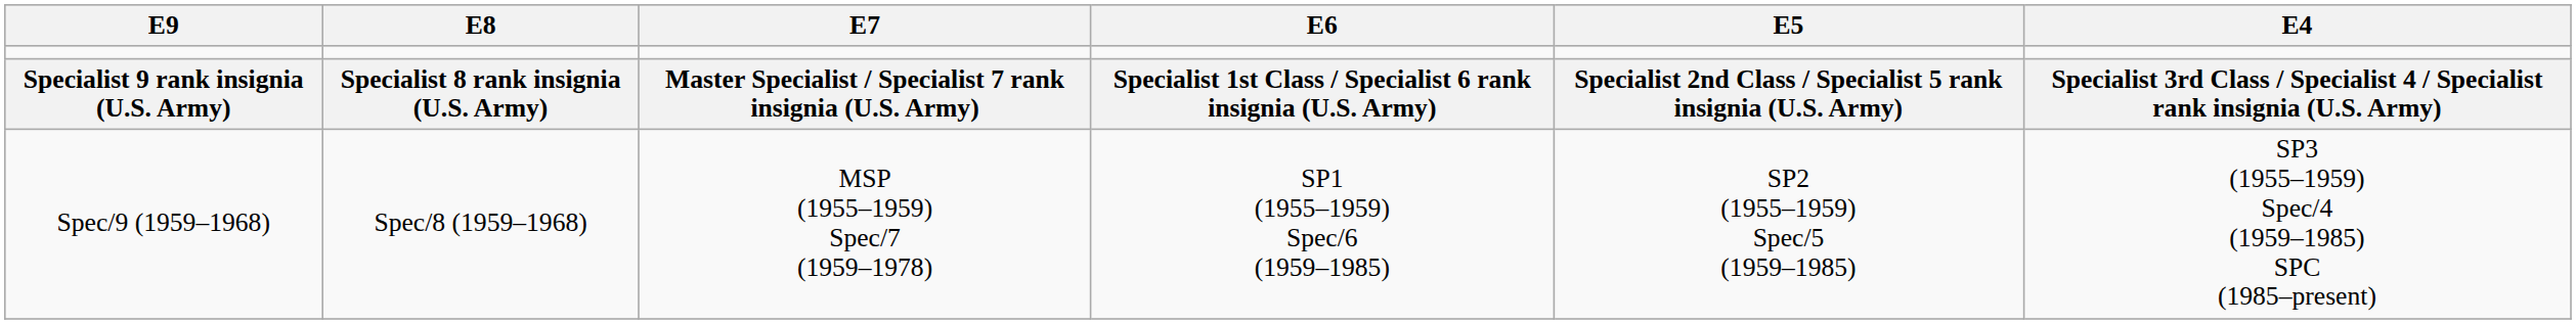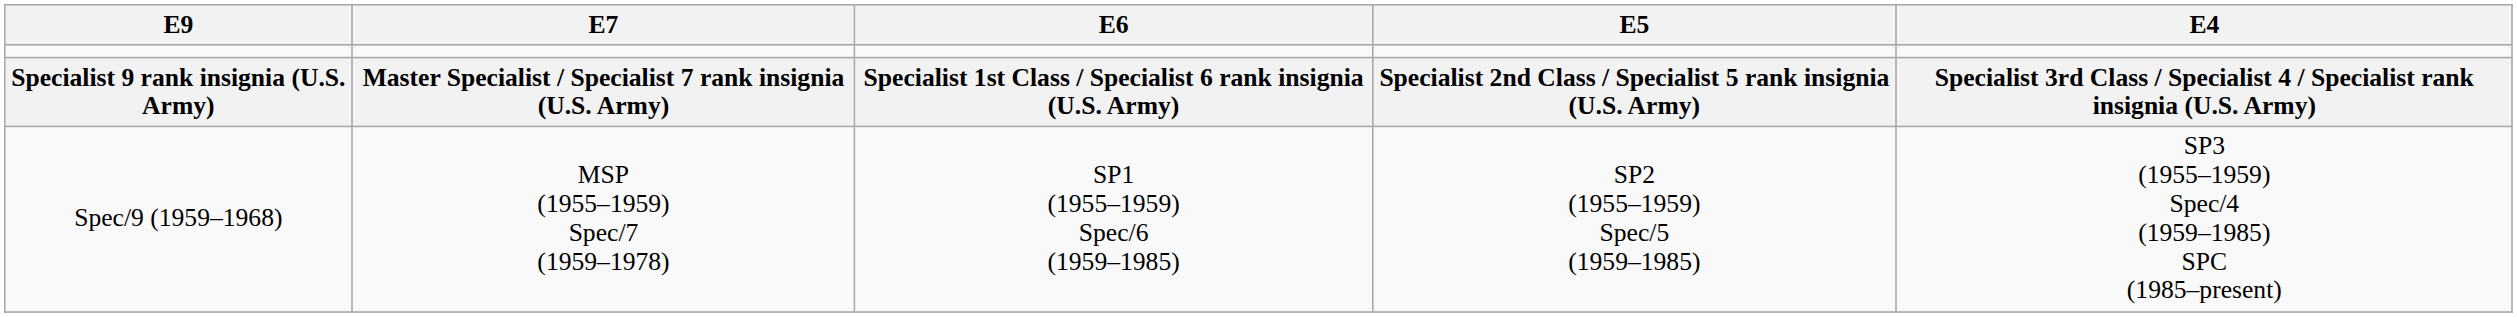 <table class="wikitable" style="text-align:center">
 <tr>
 <th>E9</th>
-<th>E8</th>
 <th>E7</th>
 <th>E6</th>
 <th>E5</th>
 <th>E4</th>
 </tr>
 <tr>
 <td></td>
 <td></td>
 <td></td>
 <td></td>
 <td></td>
-<td></td>
 </tr>
 <tr>
 <th>Specialist 9 rank insignia (U.S. Army)</th>
-<th>Specialist 8 rank insignia (U.S. Army)</th>
 <th>Master Specialist / Specialist 7 rank insignia (U.S. Army)</th>
 <th>Specialist 1st Class / Specialist 6 rank insignia (U.S. Army)</th>
 <th>Specialist 2nd Class / Specialist 5 rank insignia (U.S. Army)</th>
 <th>Specialist 3rd Class / Specialist 4 / Specialist rank insignia (U.S. Army)</th>
 </tr>
 <tr>
 <td>Spec/9 (1959–1968)</td>
-<td>Spec/8 (1959–1968)</td>
 <td>MSP<br>(1955–1959)<br>Spec/7<br>(1959–1978)</td>
 <td>SP1<br>(1955–1959)<br>Spec/6<br>(1959–1985)</td>
 <td>SP2<br>(1955–1959)<br>Spec/5<br>(1959–1985)</td>
 <td>SP3<br>(1955–1959)<br>Spec/4<br>(1959–1985)<br>SPC<br>(1985–present)</td>
 </tr>
 </table>
